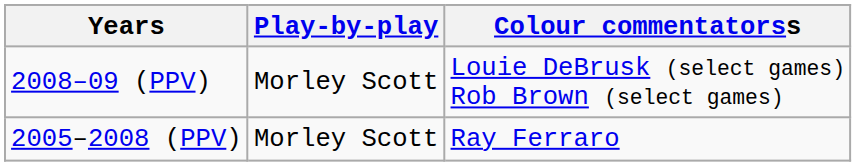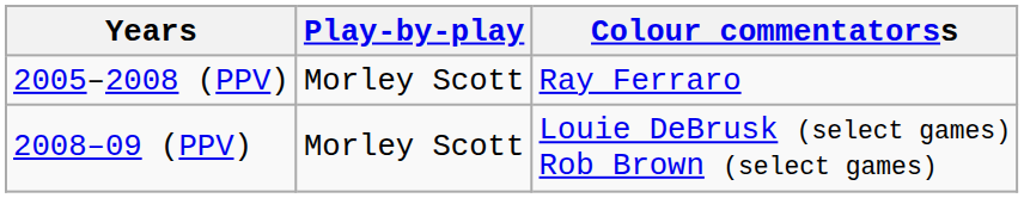 <table class="wikitable">
 <tr>
 <th>Years</th>
 <th><a href='#'>Play-by-play</a></th>
 <th><a href='#'>Colour commentators</a>s</th>
 </tr>
 <tr>
+<td><a href='#'>2005</a>–<a href='#'>2008</a> (<a href='#'>PPV</a>)</td>
+<td>Morley Scott</td>
+<td><a href='#'>Ray Ferraro</a></td>
+</tr>
+<tr>
 <td><a href='#'>2008–09</a> (<a href='#'>PPV</a>)</td>
 <td>Morley Scott</td>
 <td><a href='#'>Louie DeBrusk</a> <small>(select games)</small><br><a href='#'>Rob Brown</a> <small>(select games)</small></td>
 </tr>
-<tr>
-<td><a href='#'>2005</a>–<a href='#'>2008</a> (<a href='#'>PPV</a>)</td>
-<td>Morley Scott</td>
-<td><a href='#'>Ray Ferraro</a></td>
-</tr>
 </table>
